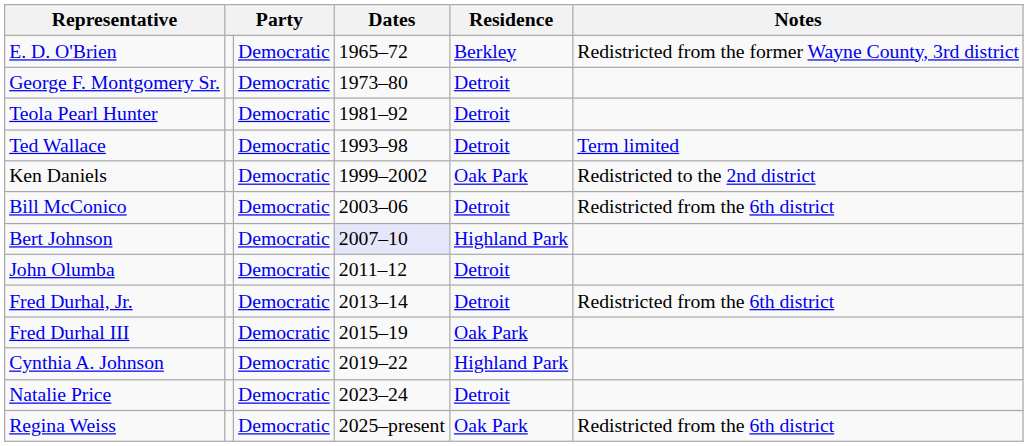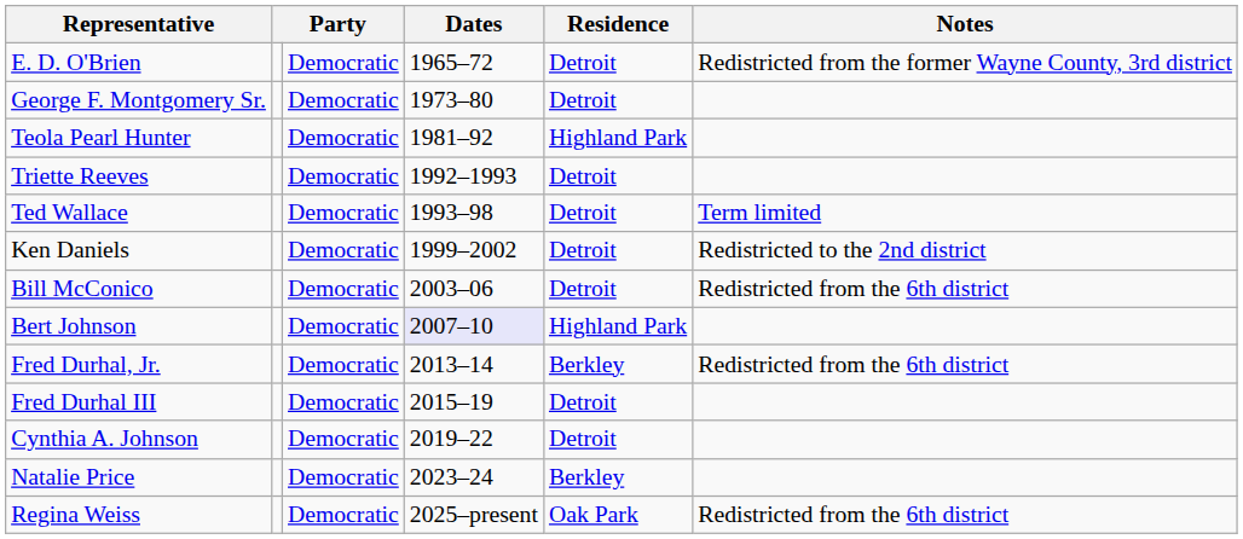 <table class=wikitable>
 <tr valign=bottom>
 <th>Representative</th>
 <th colspan="2">Party</th>
 <th>Dates</th>
 <th>Residence</th>
 <th>Notes</th>
 </tr>
 <tr>
 <td><a href='#'>E. D. O'Brien</a></td>
 <td bgcolor=></td>
 <td><a href='#'>Democratic</a></td>
 <td>1965–72</td>
-<td><a href='#'>Berkley</a></td>
+<td><a href='#'>Detroit</a></td>
 <td>Redistricted from the former <a href='#'>Wayne County, 3rd district</a></td>
 </tr>
 <tr>
 <td><a href='#'>George F. Montgomery Sr.</a></td>
 <td bgcolor=></td>
 <td><a href='#'>Democratic</a></td>
 <td>1973–80</td>
 <td><a href='#'>Detroit</a></td>
 <td></td>
 </tr>
 <tr>
 <td><a href='#'>Teola Pearl Hunter</a></td>
 <td bgcolor=></td>
 <td><a href='#'>Democratic</a></td>
 <td>1981–92</td>
+<td><a href='#'>Highland Park</a></td>
+<td></td>
+</tr>
+<tr>
+<td><a href='#'>Triette Reeves</a></td>
+<td bgcolor=></td>
+<td><a href='#'>Democratic</a></td>
+<td>1992–1993</td>
 <td><a href='#'>Detroit</a></td>
 <td></td>
 </tr>
 <tr>
 <td><a href='#'>Ted Wallace</a></td>
 <td bgcolor=></td>
 <td><a href='#'>Democratic</a></td>
 <td>1993–98</td>
 <td><a href='#'>Detroit</a></td>
 <td><a href='#'>Term limited</a></td>
 </tr>
 <tr>
 <td>Ken Daniels</td>
 <td bgcolor=></td>
 <td><a href='#'>Democratic</a></td>
 <td>1999–2002</td>
-<td><a href='#'>Oak Park</a></td>
+<td><a href='#'>Detroit</a></td>
 <td>Redistricted to the <a href='#'>2nd district</a></td>
 </tr>
 <tr>
 <td><a href='#'>Bill McConico</a></td>
 <td bgcolor=></td>
 <td><a href='#'>Democratic</a></td>
 <td>2003–06</td>
 <td><a href='#'>Detroit</a></td>
 <td>Redistricted from the <a href='#'>6th district</a></td>
 </tr>
 <tr>
 <td><a href='#'>Bert Johnson</a></td>
 <td bgcolor=></td>
 <td><a href='#'>Democratic</a></td>
 <td style="background: lavender;">2007–10</td>
 <td><a href='#'>Highland Park</a></td>
 <td></td>
 </tr>
 <tr>
-<td><a href='#'>John Olumba</a></td>
-<td bgcolor=></td>
-<td><a href='#'>Democratic</a></td>
-<td>2011–12</td>
-<td><a href='#'>Detroit</a></td>
-<td></td>
-</tr>
-<tr>
 <td><a href='#'>Fred Durhal, Jr.</a></td>
 <td bgcolor=></td>
 <td><a href='#'>Democratic</a></td>
 <td>2013–14</td>
-<td><a href='#'>Detroit</a></td>
+<td><a href='#'>Berkley</a></td>
 <td>Redistricted from the <a href='#'>6th district</a></td>
 </tr>
 <tr>
 <td><a href='#'>Fred Durhal III</a></td>
 <td bgcolor=></td>
 <td><a href='#'>Democratic</a></td>
 <td>2015–19</td>
-<td><a href='#'>Oak Park</a></td>
+<td><a href='#'>Detroit</a></td>
 </tr>
 <tr>
 <td><a href='#'>Cynthia A. Johnson</a></td>
 <td bgcolor=></td>
 <td><a href='#'>Democratic</a></td>
 <td>2019–22</td>
-<td><a href='#'>Highland Park</a></td>
+<td><a href='#'>Detroit</a></td>
 <td></td>
 </tr>
 <tr>
 <td><a href='#'>Natalie Price</a></td>
 <td bgcolor=></td>
 <td><a href='#'>Democratic</a></td>
 <td>2023–24</td>
-<td><a href='#'>Detroit</a></td>
+<td><a href='#'>Berkley</a></td>
 <td></td>
 </tr>
 <tr>
 <td><a href='#'>Regina Weiss</a></td>
 <td bgcolor=></td>
 <td><a href='#'>Democratic</a></td>
 <td>2025–present</td>
 <td><a href='#'>Oak Park</a></td>
 <td>Redistricted from the <a href='#'>6th district</a></td>
 </tr>
 </table>
